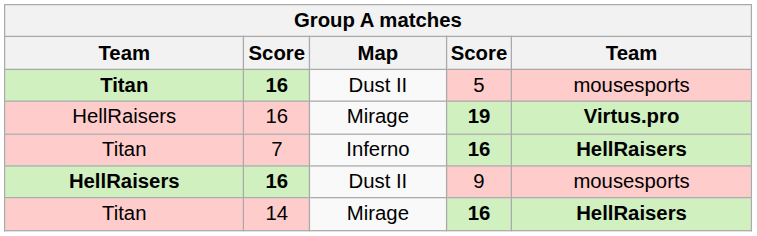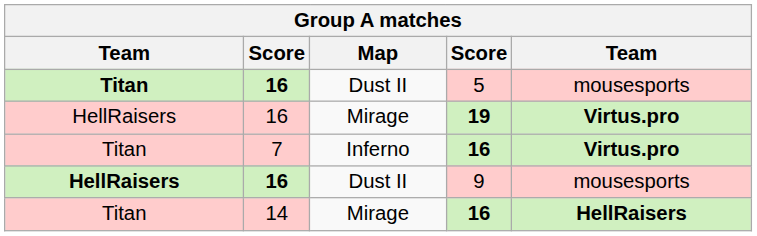 <table class="wikitable" style="text-align: center;">
 <tr>
 <th colspan=5>Group A matches</th>
 </tr>
 <tr>
 <th width="181px">Team</th>
 <th width="20px">Score</th>
 <th width="100px">Map</th>
 <th width="20px">Score</th>
 <th width="181px">Team</th>
 </tr>
 <tr>
 <td style="background: #D0F0C0;"><strong>Titan</strong></td>
 <td style="background: #D0F0C0;"><strong>16</strong></td>
 <td>Dust II</td>
 <td style="background: #FFCCCC;">5</td>
 <td style="background: #FFCCCC;">mousesports</td>
 </tr>
 <tr>
 <td style="background: #FFCCCC;">HellRaisers</td>
 <td style="background: #FFCCCC;">16</td>
 <td>Mirage</td>
 <td style="background: #D0F0C0;"><strong>19</strong></td>
 <td style="background: #D0F0C0;"><strong>Virtus.pro</strong></td>
 </tr>
 <tr>
 <td style="background: #FFCCCC;">Titan</td>
 <td style="background: #FFCCCC;">7</td>
 <td>Inferno</td>
 <td style="background: #D0F0C0;"><strong>16</strong></td>
-<td style="background: #D0F0C0;"><strong>HellRaisers</strong></td>
+<td style="background: #D0F0C0;"><strong>Virtus.pro</strong></td>
 </tr>
 <tr>
 <td style="background: #D0F0C0;"><strong>HellRaisers</strong></td>
 <td style="background: #D0F0C0;"><strong>16</strong></td>
 <td>Dust II</td>
 <td style="background: #FFCCCC;">9</td>
 <td style="background: #FFCCCC;">mousesports</td>
 </tr>
 <tr>
 <td style="background: #FFCCCC;">Titan</td>
 <td style="background: #FFCCCC;">14</td>
 <td>Mirage</td>
 <td style="background: #D0F0C0;"><strong>16</strong></td>
 <td style="background: #D0F0C0;"><strong>HellRaisers</strong></td>
 </tr>
 </table>
